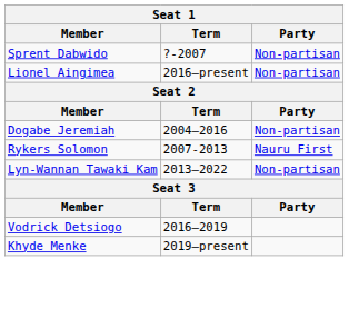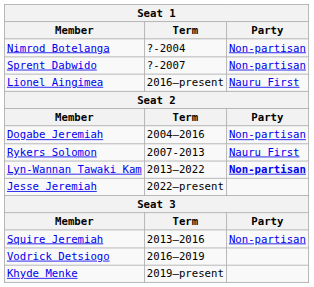 <table class="wikitable">
 <tr>
 <th colspan="3">Seat 1</th>
 </tr>
 <tr>
 <th>Member</th>
 <th>Term</th>
 <th>Party</th>
 </tr>
 <tr>
+<td><a href='#'>Nimrod Botelanga</a></td>
+<td>?-2004</td>
+<td><a href='#'>Non-partisan</a></td>
+</tr>
+<tr>
 <td><a href='#'>Sprent Dabwido</a></td>
 <td>?-2007</td>
 <td><a href='#'>Non-partisan</a></td>
 </tr>
 <tr>
 <td><a href='#'>Lionel Aingimea</a></td>
 <td>2016–present</td>
-<td><a href='#'>Non-partisan</a></td>
+<td><a href='#'>Nauru First</a></td>
 </tr>
 <tr>
 <th colspan="3">Seat 2</th>
 </tr>
 <tr>
 <th>Member</th>
 <th>Term</th>
 <th>Party</th>
 </tr>
 <tr>
 <td><a href='#'>Dogabe Jeremiah</a></td>
 <td>2004–2016</td>
 <td><a href='#'>Non-partisan</a></td>
 </tr>
 <tr>
 <td><a href='#'>Rykers Solomon</a></td>
 <td>2007-2013</td>
 <td><a href='#'>Nauru First</a></td>
 </tr>
 <tr>
 <td><a href='#'>Lyn-Wannan Tawaki Kam</a></td>
 <td>2013–2022</td>
-<td><a href='#'>Non-partisan</a></td>
+<td><strong><a href='#'>Non-partisan</a></strong></td>
+</tr>
+<tr>
+<td><a href='#'>Jesse Jeremiah</a></td>
+<td>2022–present</td>
+<td></td>
 </tr>
 <tr>
 <th colspan="3">Seat 3</th>
 </tr>
 <tr>
 <th>Member</th>
 <th>Term</th>
 <th>Party</th>
+</tr>
+<tr>
+<td><a href='#'>Squire Jeremiah</a></td>
+<td>2013–2016</td>
+<td><a href='#'>Non-partisan</a></td>
 </tr>
 <tr>
 <td><a href='#'>Vodrick Detsiogo</a></td>
 <td>2016–2019</td>
 <td></td>
 </tr>
 <tr>
 <td><a href='#'>Khyde Menke</a></td>
 <td>2019–present</td>
 <td></td>
 </tr>
 </table>
